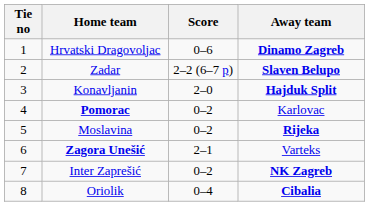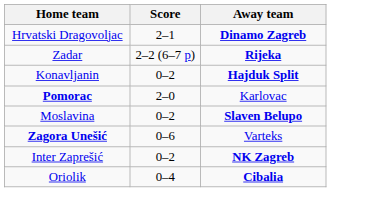 <table class="wikitable" style="text-align: center">
 <tr>
-<th width=40>Tie no</th>
 <th width=150>Home team</th>
 <th width=80>Score</th>
 <th width=150>Away team</th>
 </tr>
 <tr>
-<td>1</td>
 <td><a href='#'>Hrvatski Dragovoljac</a></td>
-<td>0–6</td>
+<td>2–1</td>
 <td><strong><a href='#'>Dinamo Zagreb</a></strong></td>
 </tr>
 <tr>
-<td>2</td>
 <td><a href='#'>Zadar</a></td>
 <td>2–2 (6–7 <a href='#'>p</a>)</td>
+<td><strong><a href='#'>Rijeka</a></strong></td>
+</tr>
+<tr>
+<td><a href='#'>Konavljanin</a></td>
+<td>0–2</td>
+<td><strong><a href='#'>Hajduk Split</a></strong></td>
+</tr>
+<tr>
+<td><strong><a href='#'>Pomorac</a></strong></td>
+<td>2–0</td>
+<td><a href='#'>Karlovac</a></td>
+</tr>
+<tr>
+<td><a href='#'>Moslavina</a></td>
+<td>0–2</td>
 <td><strong><a href='#'>Slaven Belupo</a></strong></td>
 </tr>
 <tr>
-<td>3</td>
-<td><a href='#'>Konavljanin</a></td>
-<td>2–0</td>
-<td><strong><a href='#'>Hajduk Split</a></strong></td>
-</tr>
-<tr>
-<td>4</td>
-<td><strong><a href='#'>Pomorac</a></strong></td>
-<td>0–2</td>
-<td><a href='#'>Karlovac</a></td>
-</tr>
-<tr>
-<td>5</td>
-<td><a href='#'>Moslavina</a></td>
-<td>0–2</td>
-<td><strong><a href='#'>Rijeka</a></strong></td>
-</tr>
-<tr>
-<td>6</td>
 <td><strong><a href='#'>Zagora Unešić</a></strong></td>
-<td>2–1</td>
+<td>0–6</td>
 <td><a href='#'>Varteks</a></td>
 </tr>
 <tr>
-<td>7</td>
 <td><a href='#'>Inter Zaprešić</a></td>
 <td>0–2</td>
 <td><strong><a href='#'>NK Zagreb</a></strong></td>
 </tr>
 <tr>
-<td>8</td>
 <td><a href='#'>Oriolik</a></td>
 <td>0–4</td>
 <td><strong><a href='#'>Cibalia</a></strong></td>
 </tr>
 </table>
